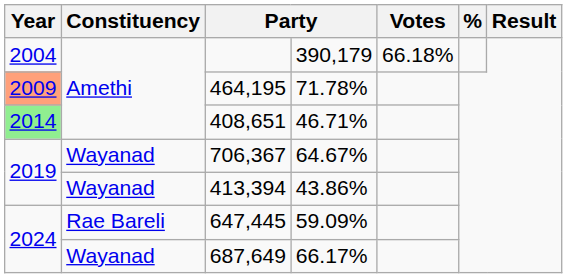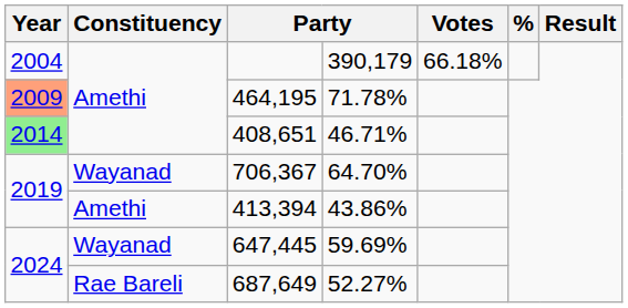 <table class="wikitable">
 <tr>
 <th>Year</th>
 <th>Constituency</th>
 <th colspan="2">Party</th>
 <th>Votes</th>
 <th>%</th>
 <th>Result</th>
 </tr>
 <tr>
 <td><a href='#'>2004</a></td>
 <td rowspan=3><a href='#'>Amethi</a></td>
 <td></td>
 <td>390,179</td>
 <td>66.18%</td>
 <td></td>
 </tr>
 <tr>
 <td style="background: lightsalmon;"><a href='#'>2009</a></td>
 <td>464,195</td>
 <td>71.78%</td>
 <td></td>
 </tr>
 <tr>
 <td style="background: lightgreen;"><a href='#'>2014</a></td>
 <td>408,651</td>
 <td>46.71%</td>
 <td></td>
 </tr>
 <tr>
 <td rowspan="2"><a href='#'>2019</a></td>
 <td><a href='#'>Wayanad</a></td>
 <td>706,367</td>
-<td>64.67%</td>
+<td>64.70%</td>
 <td></td>
 </tr>
 <tr>
-<td><a href='#'>Wayanad</a></td>
+<td><a href='#'>Amethi</a></td>
 <td>413,394</td>
 <td>43.86%</td>
 <td></td>
 </tr>
 <tr>
 <td rowspan="2"><a href='#'>2024</a></td>
-<td><a href='#'>Rae Bareli</a></td>
+<td><a href='#'>Wayanad</a></td>
 <td>647,445</td>
-<td>59.09%</td>
+<td>59.69%</td>
 <td></td>
 </tr>
 <tr>
-<td><a href='#'>Wayanad</a></td>
+<td><a href='#'>Rae Bareli</a></td>
 <td>687,649</td>
-<td>66.17%</td>
+<td>52.27%</td>
 <td></td>
 </tr>
 </table>
